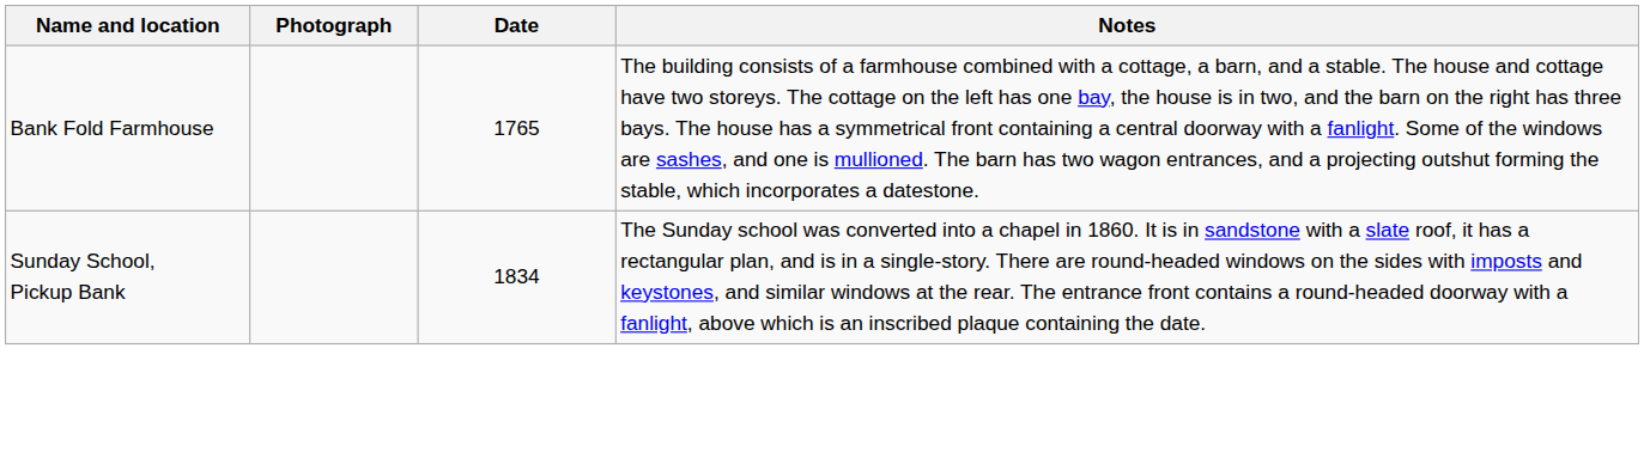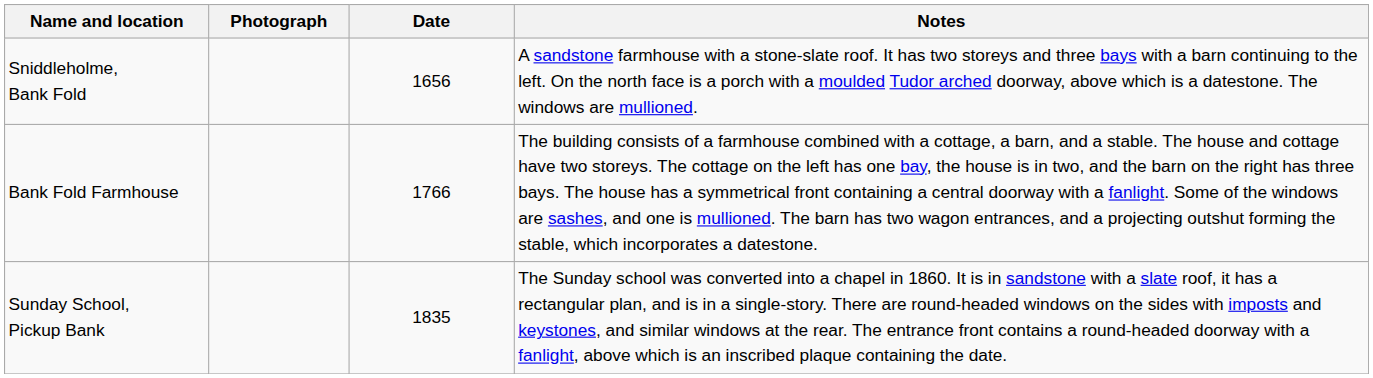 <table class="wikitable sortable plainrowheaders" style="width:100%;border:0px;text-align:left;line-height:150%;">
 <tr>
 <th scope="col"  style="width:150px">Name and location</th>
 <th scope="col"  style="width:100px" class="unsortable">Photograph</th>
 <th scope="col"  style="width:120px">Date</th>
 <th scope="col"  style="width:650px" class="unsortable">Notes</th>
 </tr>
 <tr>
+<td>Sniddleholme,<br>Bank Fold<br><small></small></td>
+<td></td>
+<td align="center">1656</td>
+<td>A <a href='#'>sandstone</a> farmhouse with a stone-slate roof.  It has two storeys and three <a href='#'>bays</a> with a barn continuing to the left.  On the north face is a porch with a <a href='#'>moulded</a> <a href='#'>Tudor arched</a> doorway, above which is a datestone.  The windows are <a href='#'>mullioned</a>.</td>
+</tr>
+<tr>
 <td>Bank Fold Farmhouse<br><small></small></td>
 <td></td>
-<td align="center">1765</td>
+<td align="center">1766</td>
 <td>The building consists of a farmhouse combined with a cottage, a barn, and a stable.  The house and cottage have two storeys.  The cottage on the left has one <a href='#'>bay</a>, the house is in two, and the barn on the right has three bays.  The house has a symmetrical front containing a central doorway with a <a href='#'>fanlight</a>.  Some of the windows are <a href='#'>sashes</a>, and one is <a href='#'>mullioned</a>.  The barn has two wagon entrances, and a projecting outshut forming the stable, which incorporates a datestone.</td>
 </tr>
 <tr>
 <td>Sunday School,<br>Pickup Bank<br><small></small></td>
 <td></td>
-<td align="center">1834</td>
+<td align="center">1835</td>
 <td>The Sunday school was converted into a chapel in 1860.  It is in <a href='#'>sandstone</a> with a <a href='#'>slate</a> roof, it has a rectangular plan, and is in a single-story.  There are round-headed windows on the sides with <a href='#'>imposts</a> and <a href='#'>keystones</a>, and similar windows at the rear.  The entrance front contains a round-headed doorway with a <a href='#'>fanlight</a>, above which is an inscribed plaque containing the date.</td>
 </tr>
 <tr>
 </tr>
 </table>
